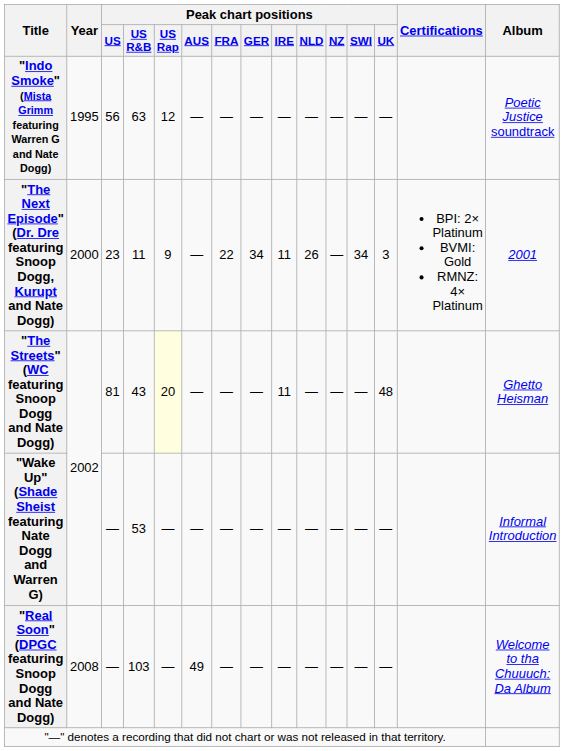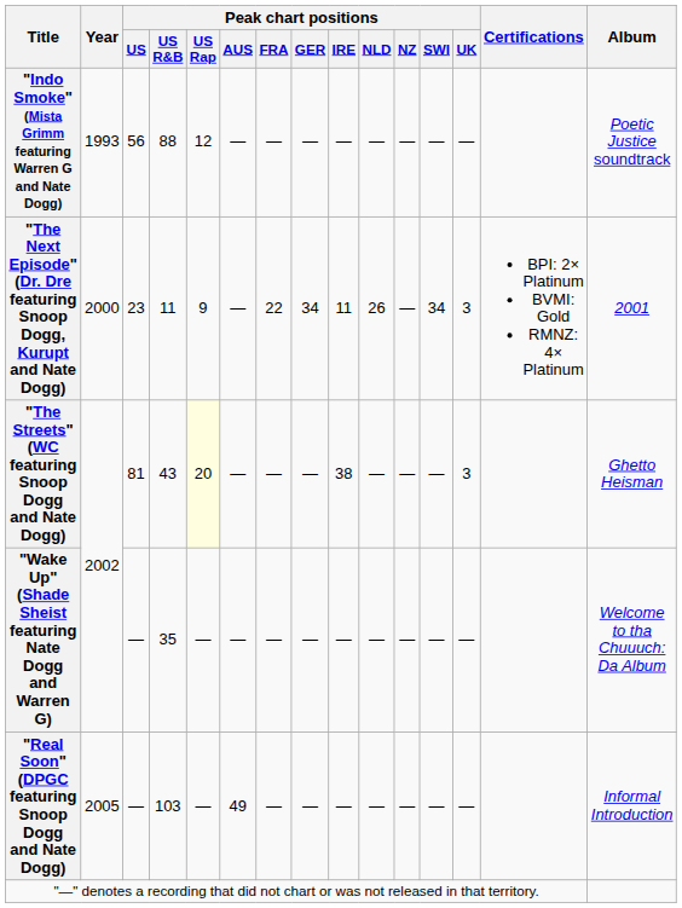 <table class="wikitable plainrowheaders" style="text-align:center;">
 <tr>
 <th scope="col" rowspan="2" style="width:18em;">Title</th>
 <th scope="col" rowspan="2">Year</th>
 <th scope="col" colspan="11">Peak chart positions</th>
 <th scope="col" rowspan="2" style="width:12em;"><a href='#'>Certifications</a></th>
 <th scope="col" rowspan="2">Album</th>
 </tr>
 <tr>
 <th scope="col" style="width:3em;font-size:90%;"><a href='#'>US</a><br></th>
 <th scope="col" style="width:3em;font-size:90%;"><a href='#'>US<br>R&B</a><br></th>
 <th scope="col" style="width:3em;font-size:90%;"><a href='#'>US<br>Rap</a><br></th>
 <th scope="col" style="width:3em;font-size:90%;"><a href='#'>AUS</a><br></th>
 <th scope="col" style="width:3em;font-size:90%;"><a href='#'>FRA</a><br></th>
 <th scope="col" style="width:3em;font-size:90%;"><a href='#'>GER</a><br></th>
 <th scope="col" style="width:3em;font-size:90%;"><a href='#'>IRE</a></th>
 <th scope="col" style="width:3em;font-size:90%;"><a href='#'>NLD</a><br></th>
 <th scope="col" style="width:3em;font-size:90%;"><a href='#'>NZ</a><br></th>
 <th scope="col" style="width:3em;font-size:90%;"><a href='#'>SWI</a><br></th>
 <th scope="col" style="width:3em;font-size:90%;"><a href='#'>UK</a><br></th>
 </tr>
 <tr>
 <th scope="row">"<a href='#'>Indo Smoke</a>"<br><small>(<a href='#'>Mista Grimm</a> featuring Warren G and Nate Dogg)</small></th>
-<td>1995</td>
+<td>1993</td>
 <td>56</td>
-<td>63</td>
+<td>88</td>
 <td>12</td>
 <td>—</td>
 <td>—</td>
 <td>—</td>
 <td>—</td>
 <td>—</td>
 <td>—</td>
 <td>—</td>
 <td>—</td>
 <td></td>
 <td><a href='#'><em>Poetic Justice</em> soundtrack</a></td>
 </tr>
 <tr>
 <th scope="row">"<a href='#'>The Next Episode</a>"<br><span>(<a href='#'>Dr. Dre</a> featuring Snoop Dogg, <a href='#'>Kurupt</a> and Nate Dogg)</span></th>
 <td rowspan="1">2000</td>
 <td>23</td>
 <td>11</td>
 <td>9</td>
 <td>—</td>
 <td>22</td>
 <td>34</td>
 <td>11</td>
 <td>26</td>
 <td>—</td>
 <td>34</td>
 <td>3</td>
 <td><br><ul><li>BPI: 2× Platinum</li><li>BVMI: Gold</li><li>RMNZ: 4× Platinum</li></ul></td>
 <td><em><a href='#'>2001</a></em></td>
 </tr>
 <tr>
 <th scope="row">"<a href='#'>The Streets</a>"<br><span>(<a href='#'>WC</a> featuring Snoop Dogg and Nate Dogg)</span></th>
 <td rowspan="2">2002</td>
 <td>81</td>
 <td>43</td>
 <td style="background: lightyellow;">20</td>
 <td>—</td>
 <td>—</td>
 <td>—</td>
-<td>11</td>
+<td>38</td>
 <td>—</td>
 <td>—</td>
 <td>—</td>
-<td>48</td>
+<td>3</td>
 <td></td>
 <td><em><a href='#'>Ghetto Heisman</a></em></td>
 </tr>
 <tr>
 <th scope="row">"Wake Up"<br><span>(<a href='#'>Shade Sheist</a> featuring Nate Dogg and Warren G)</span></th>
 <td>—</td>
-<td>53</td>
+<td>35</td>
 <td>—</td>
 <td>—</td>
 <td>—</td>
 <td>—</td>
 <td>—</td>
 <td>—</td>
 <td>—</td>
 <td>—</td>
 <td>—</td>
 <td></td>
-<td><em><a href='#'>Informal Introduction</a></em></td>
+<td><em><a href='#'>Welcome to tha Chuuuch: Da Album</a></em></td>
 </tr>
 <tr>
 <th scope="row">"<a href='#'>Real Soon</a>"<br><span>(<a href='#'>DPGC</a> featuring Snoop Dogg and Nate Dogg)</span></th>
-<td rowspan="1">2008</td>
+<td rowspan="1">2005</td>
 <td>—</td>
 <td>103</td>
 <td>—</td>
 <td>49</td>
 <td>—</td>
 <td>—</td>
 <td>—</td>
 <td>—</td>
 <td>—</td>
 <td>—</td>
 <td>—</td>
 <td></td>
-<td><em><a href='#'>Welcome to tha Chuuuch: Da Album</a></em></td>
+<td><em><a href='#'>Informal Introduction</a></em></td>
 </tr>
 <tr>
 <td colspan="14" style="font-size:90%">"—" denotes a recording that did not chart or was not released in that territory.</td>
 </tr>
 </table>
